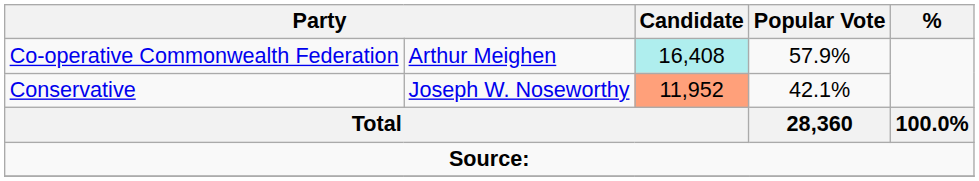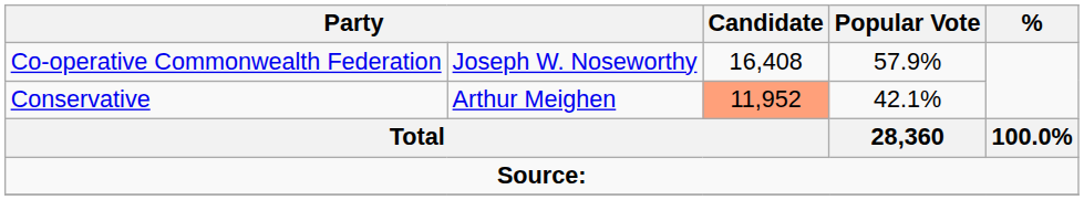 <table class="wikitable">
 <tr>
 <th colspan="2">Party</th>
 <th>Candidate</th>
 <th>Popular Vote</th>
 <th>%</th>
 </tr>
 <tr>
 <td><a href='#'>Co-operative Commonwealth Federation</a></td>
-<td><a href='#'>Arthur Meighen</a></td>
-<td align=center style="background: paleturquoise;">16,408</td>
+<td> <a href='#'>Joseph W. Noseworthy</a></td>
+<td align=center>16,408</td>
 <td align=center>57.9%</td>
 </tr>
 <tr>
 <td><a href='#'>Conservative</a></td>
-<td> <a href='#'>Joseph W. Noseworthy</a></td>
+<td><a href='#'>Arthur Meighen</a></td>
 <td align=center style="background: lightsalmon;">11,952</td>
 <td align=center>42.1%</td>
 </tr>
 <tr>
 <th colspan=3 align=center>Total</th>
 <th align=center>28,360</th>
 <th align=center>100.0%</th>
 </tr>
 <tr>
 <td align="center" colspan=5><strong>Source:</strong> </td>
 </tr>
 <tr>
 </tr>
 </table>
